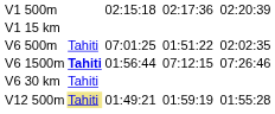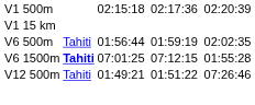 <table>
 <tr>
 <td>V1 500m  </td>
 <td></td>
 <td>02:15:18</td>
 <td></td>
 <td>02:17:36</td>
 <td></td>
 <td>02:20:39</td>
 </tr>
 <tr>
 <td>V1 15 km</td>
 <td></td>
 <td></td>
 <td></td>
 <td></td>
 <td></td>
 <td></td>
 </tr>
 <tr>
 <td>V6 500m</td>
 <td> <a href='#'>Tahiti</a></td>
-<td>07:01:25</td>
+<td>01:56:44</td>
 <td></td>
-<td>01:51:22</td>
+<td>01:59:19</td>
 <td></td>
 <td>02:02:35</td>
 </tr>
 <tr>
 <td>V6 1500m</td>
 <td><strong> <a href='#'>Tahiti</a></strong></td>
-<td>01:56:44</td>
+<td>07:01:25</td>
 <td></td>
 <td>07:12:15</td>
 <td></td>
-<td>07:26:46</td>
-</tr>
-<tr>
-<td>V6 30 km</td>
-<td> <a href='#'>Tahiti</a></td>
-<td></td>
-<td></td>
-<td></td>
-<td></td>
-<td></td>
+<td>01:55:28</td>
 </tr>
 <tr>
 <td>V12 500m</td>
-<td style="background: khaki;"> <a href='#'>Tahiti</a></td>
+<td> <a href='#'>Tahiti</a></td>
 <td>01:49:21</td>
 <td></td>
-<td>01:59:19</td>
+<td>01:51:22</td>
 <td></td>
-<td>01:55:28</td>
+<td>07:26:46</td>
 </tr>
 </table>
